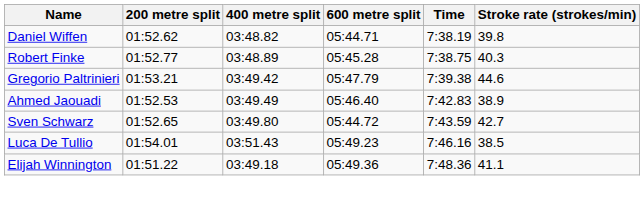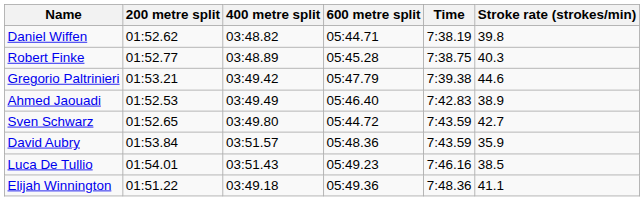 <table class="wikitable sortable mw-collapsible">
 <tr>
 <th scope="col">Name</th>
 <th scope="col">200 metre split</th>
 <th scope="col">400 metre split</th>
 <th scope="col">600 metre split</th>
 <th scope="col">Time</th>
 <th scope="col">Stroke rate (strokes/min)</th>
 </tr>
 <tr>
 <td><a href='#'>Daniel Wiffen</a></td>
 <td>01:52.62</td>
 <td>03:48.82</td>
 <td>05:44.71</td>
 <td>7:38.19</td>
 <td>39.8</td>
 </tr>
 <tr>
 <td><a href='#'>Robert Finke</a></td>
 <td>01:52.77</td>
 <td>03:48.89</td>
 <td>05:45.28</td>
 <td>7:38.75</td>
 <td>40.3</td>
 </tr>
 <tr>
 <td><a href='#'>Gregorio Paltrinieri</a></td>
 <td>01:53.21</td>
 <td>03:49.42</td>
 <td>05:47.79</td>
 <td>7:39.38</td>
 <td>44.6</td>
 </tr>
 <tr>
 <td><a href='#'>Ahmed Jaouadi</a></td>
 <td>01:52.53</td>
 <td>03:49.49</td>
 <td>05:46.40</td>
 <td>7:42.83</td>
 <td>38.9</td>
 </tr>
 <tr>
 <td><a href='#'>Sven Schwarz</a></td>
 <td>01:52.65</td>
 <td>03:49.80</td>
 <td>05:44.72</td>
 <td>7:43.59</td>
 <td>42.7</td>
 </tr>
 <tr>
+<td><a href='#'>David Aubry</a></td>
+<td>01:53.84</td>
+<td>03:51.57</td>
+<td>05:48.36</td>
+<td>7:43.59</td>
+<td>35.9</td>
+</tr>
+<tr>
 <td><a href='#'>Luca De Tullio</a></td>
 <td>01:54.01</td>
 <td>03:51.43</td>
 <td>05:49.23</td>
 <td>7:46.16</td>
 <td>38.5</td>
 </tr>
 <tr>
 <td><a href='#'>Elijah Winnington</a></td>
 <td>01:51.22</td>
 <td>03:49.18</td>
 <td>05:49.36</td>
 <td>7:48.36</td>
 <td>41.1</td>
 </tr>
 </table>
